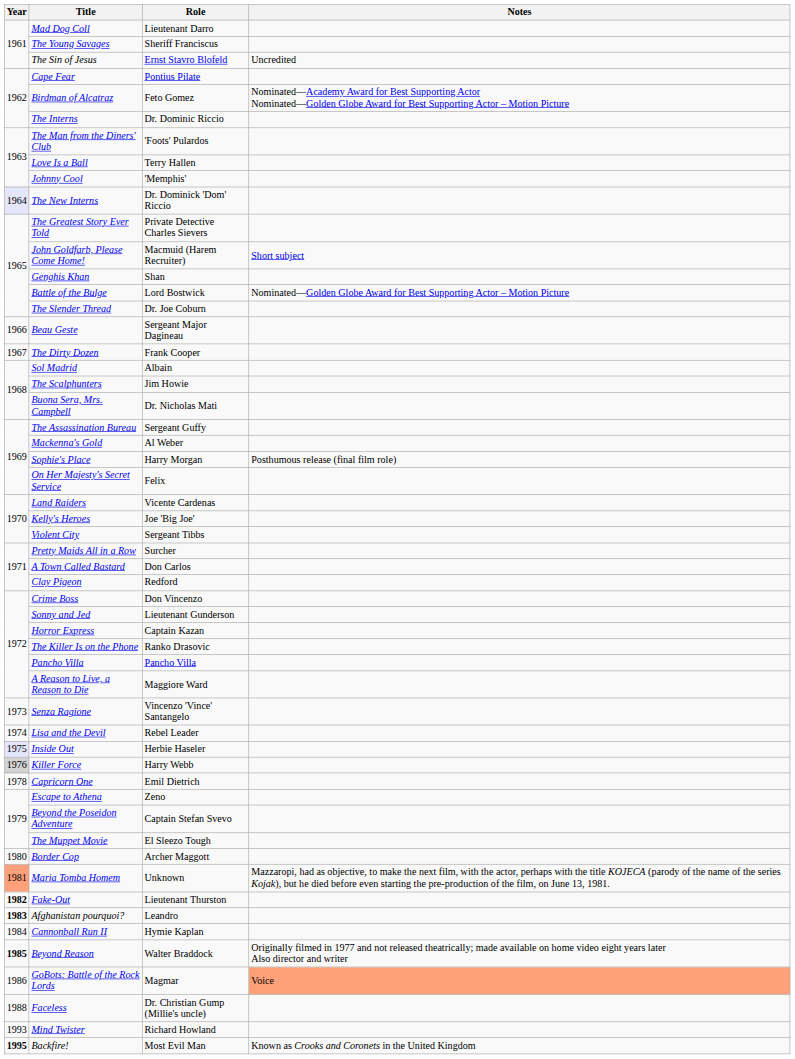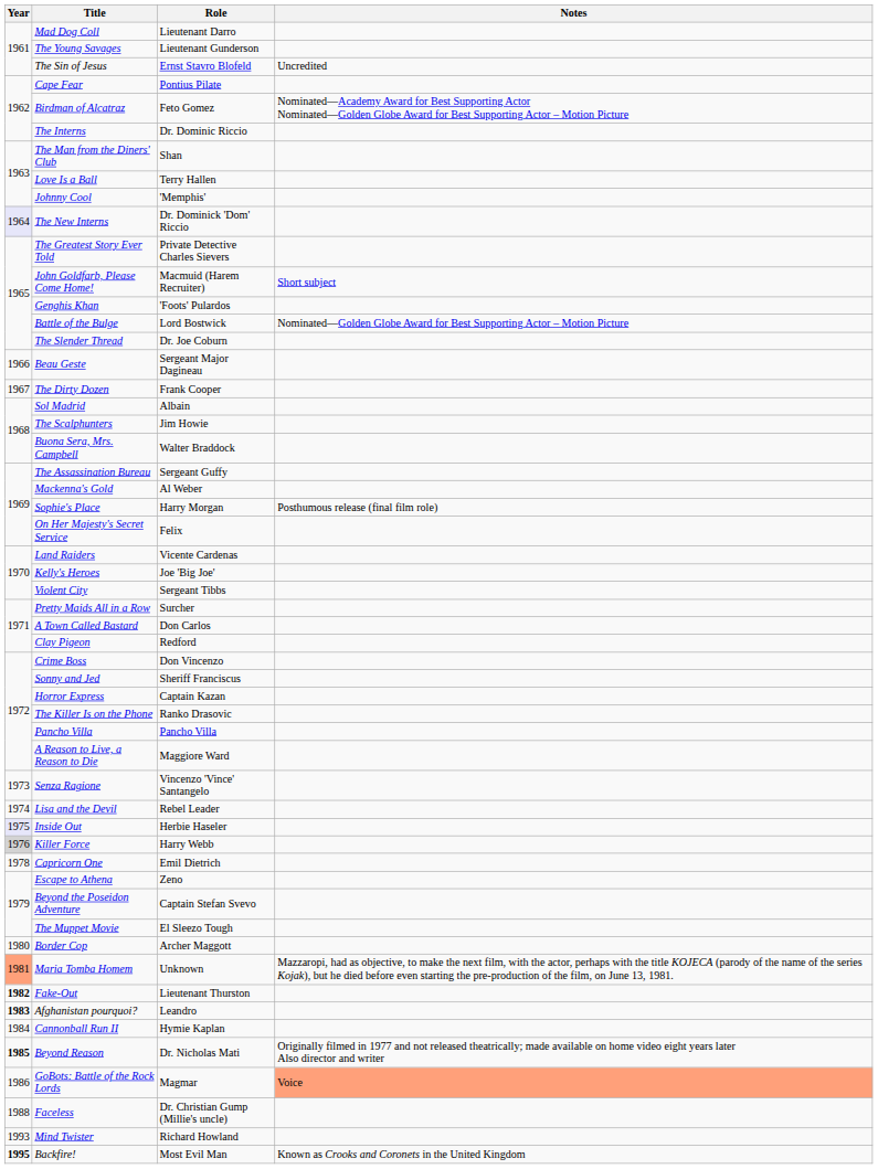 <table class="wikitable sortable">
 <tr>
 <th>Year</th>
 <th>Title</th>
 <th>Role</th>
 <th class="unsortable">Notes</th>
 </tr>
 <tr>
 <td rowspan="3">1961</td>
 <td><em><a href='#'>Mad Dog Coll</a></em></td>
 <td>Lieutenant Darro</td>
 <td></td>
 </tr>
 <tr>
 <td><em><a href='#'>The Young Savages</a></em></td>
-<td>Sheriff Franciscus</td>
+<td>Lieutenant Gunderson</td>
 <td></td>
 </tr>
 <tr>
 <td><em>The Sin of Jesus</em></td>
 <td><a href='#'>Ernst Stavro Blofeld</a></td>
 <td>Uncredited</td>
 </tr>
 <tr>
 <td rowspan="3">1962</td>
 <td><em><a href='#'>Cape Fear</a></em></td>
 <td><a href='#'>Pontius Pilate</a></td>
 <td></td>
 </tr>
 <tr>
 <td><em><a href='#'>Birdman of Alcatraz</a></em></td>
 <td>Feto Gomez</td>
 <td>Nominated—<a href='#'>Academy Award for Best Supporting Actor</a><br>Nominated—<a href='#'>Golden Globe Award for Best Supporting Actor – Motion Picture</a></td>
 </tr>
 <tr>
 <td><em><a href='#'>The Interns</a></em></td>
 <td>Dr. Dominic Riccio</td>
 <td></td>
 </tr>
 <tr>
 <td rowspan="3">1963</td>
 <td><em><a href='#'>The Man from the Diners' Club</a></em></td>
-<td>'Foots' Pulardos</td>
+<td>Shan</td>
 <td></td>
 </tr>
 <tr>
 <td><em><a href='#'>Love Is a Ball</a></em></td>
 <td>Terry Hallen</td>
 <td></td>
 </tr>
 <tr>
 <td><em><a href='#'>Johnny Cool</a></em></td>
 <td>'Memphis'</td>
 <td></td>
 </tr>
 <tr>
 <td style="background: lavender;">1964</td>
 <td><em><a href='#'>The New Interns</a></em></td>
 <td>Dr. Dominick 'Dom' Riccio</td>
 <td></td>
 </tr>
 <tr>
 <td rowspan="5">1965</td>
 <td><em><a href='#'>The Greatest Story Ever Told</a></em></td>
 <td>Private Detective Charles Sievers</td>
 <td></td>
 </tr>
 <tr>
 <td><em><a href='#'>John Goldfarb, Please Come Home!</a></em></td>
 <td>Macmuid (Harem Recruiter)</td>
 <td><a href='#'>Short subject</a></td>
 </tr>
 <tr>
 <td><em><a href='#'>Genghis Khan</a></em></td>
-<td>Shan</td>
+<td>'Foots' Pulardos</td>
 <td></td>
 </tr>
 <tr>
 <td><em><a href='#'>Battle of the Bulge</a></em></td>
 <td>Lord Bostwick</td>
 <td>Nominated—<a href='#'>Golden Globe Award for Best Supporting Actor – Motion Picture</a></td>
 </tr>
 <tr>
 <td><em><a href='#'>The Slender Thread</a></em></td>
 <td>Dr. Joe Coburn</td>
 <td></td>
 </tr>
 <tr>
 <td>1966</td>
 <td><em><a href='#'>Beau Geste</a></em></td>
 <td>Sergeant Major Dagineau</td>
 <td></td>
 </tr>
 <tr>
 <td>1967</td>
 <td><em><a href='#'>The Dirty Dozen</a></em></td>
 <td>Frank Cooper</td>
 <td></td>
 </tr>
 <tr>
 <td rowspan="3">1968</td>
 <td><em><a href='#'>Sol Madrid</a></em></td>
 <td>Albain</td>
 <td></td>
 </tr>
 <tr>
 <td><em><a href='#'>The Scalphunters</a></em></td>
 <td>Jim Howie</td>
 <td></td>
 </tr>
 <tr>
 <td><em><a href='#'>Buona Sera, Mrs. Campbell</a></em></td>
-<td>Dr. Nicholas Mati</td>
+<td>Walter Braddock</td>
 <td></td>
 </tr>
 <tr>
 <td rowspan="4">1969</td>
 <td><em><a href='#'>The Assassination Bureau</a></em></td>
 <td>Sergeant Guffy</td>
 <td></td>
 </tr>
 <tr>
 <td><em><a href='#'>Mackenna's Gold</a></em></td>
 <td>Al Weber</td>
 <td></td>
 </tr>
 <tr>
 <td><em><a href='#'>Sophie's Place</a></em></td>
 <td>Harry Morgan</td>
 <td>Posthumous release (final film role)</td>
 </tr>
 <tr>
 <td><em><a href='#'>On Her Majesty's Secret Service</a></em></td>
 <td>Felix</td>
 <td></td>
 </tr>
 <tr>
 <td rowspan="3">1970</td>
 <td><em><a href='#'>Land Raiders</a></em></td>
 <td>Vicente Cardenas</td>
 <td></td>
 </tr>
 <tr>
 <td><em><a href='#'>Kelly's Heroes</a></em></td>
 <td>Joe 'Big Joe'</td>
 <td></td>
 </tr>
 <tr>
 <td><em><a href='#'>Violent City</a></em></td>
 <td>Sergeant Tibbs</td>
 <td></td>
 </tr>
 <tr>
 <td rowspan="3">1971</td>
 <td><em><a href='#'>Pretty Maids All in a Row</a></em></td>
 <td>Surcher</td>
 <td></td>
 </tr>
 <tr>
 <td><em><a href='#'>A Town Called Bastard</a></em></td>
 <td>Don Carlos</td>
 <td></td>
 </tr>
 <tr>
 <td><em><a href='#'>Clay Pigeon</a></em></td>
 <td>Redford</td>
 <td></td>
 </tr>
 <tr>
 <td rowspan="6">1972</td>
 <td><em><a href='#'>Crime Boss</a></em></td>
 <td>Don Vincenzo</td>
 <td></td>
 </tr>
 <tr>
 <td><em><a href='#'>Sonny and Jed</a></em></td>
-<td>Lieutenant Gunderson</td>
+<td>Sheriff Franciscus</td>
 <td></td>
 </tr>
 <tr>
 <td><em><a href='#'>Horror Express</a></em></td>
 <td>Captain Kazan</td>
 <td></td>
 </tr>
 <tr>
 <td><em><a href='#'>The Killer Is on the Phone</a></em></td>
 <td>Ranko Drasovic</td>
 <td></td>
 </tr>
 <tr>
 <td><em><a href='#'>Pancho Villa</a></em></td>
 <td><a href='#'>Pancho Villa</a></td>
 <td></td>
 </tr>
 <tr>
 <td><em><a href='#'>A Reason to Live, a Reason to Die</a></em></td>
 <td>Maggiore Ward</td>
 <td></td>
 </tr>
 <tr>
 <td>1973</td>
 <td><em><a href='#'>Senza Ragione</a></em></td>
 <td>Vincenzo 'Vince' Santangelo</td>
 <td></td>
 </tr>
 <tr>
 <td>1974</td>
 <td><em><a href='#'>Lisa and the Devil</a></em></td>
 <td>Rebel Leader</td>
 <td></td>
 </tr>
 <tr>
 <td style="background: lavender;">1975</td>
 <td><em><a href='#'>Inside Out</a></em></td>
 <td>Herbie Haseler</td>
 <td></td>
 </tr>
 <tr>
 <td style="background: lightgrey;">1976</td>
 <td><em><a href='#'>Killer Force</a></em></td>
 <td>Harry Webb</td>
 <td></td>
 </tr>
 <tr>
 <td>1978</td>
 <td><em><a href='#'>Capricorn One</a></em></td>
 <td>Emil Dietrich</td>
 <td></td>
 </tr>
 <tr>
 <td rowspan="3">1979</td>
 <td><em><a href='#'>Escape to Athena</a></em></td>
 <td>Zeno</td>
 <td></td>
 </tr>
 <tr>
 <td><em><a href='#'>Beyond the Poseidon Adventure</a></em></td>
 <td>Captain Stefan Svevo</td>
 <td></td>
 </tr>
 <tr>
 <td><em><a href='#'>The Muppet Movie</a></em></td>
 <td>El Sleezo Tough</td>
 <td></td>
 </tr>
 <tr>
 <td>1980</td>
 <td><em><a href='#'>Border Cop</a></em></td>
 <td>Archer Maggott</td>
 <td></td>
 </tr>
 <tr>
 <td style="background: lightsalmon;">1981</td>
 <td><em><a href='#'>Maria Tomba Homem</a></em></td>
 <td>Unknown</td>
 <td>Mazzaropi, had as objective, to make the next film, with the actor, perhaps with the title <em>KOJECA</em> (parody of the name of the series <em>Kojak</em>), but he died before even starting the pre-production of the film, on June 13, 1981.</td>
 </tr>
 <tr>
 <td><strong>1982</strong></td>
 <td><em><a href='#'>Fake-Out</a></em></td>
 <td>Lieutenant Thurston</td>
 <td></td>
 </tr>
 <tr>
 <td><strong>1983</strong></td>
 <td><em>Afghanistan pourquoi?</em></td>
 <td>Leandro</td>
 <td></td>
 </tr>
 <tr>
 <td>1984</td>
 <td><em><a href='#'>Cannonball Run II</a></em></td>
 <td>Hymie Kaplan</td>
 <td></td>
 </tr>
 <tr>
 <td><strong>1985</strong></td>
 <td><em><a href='#'>Beyond Reason</a></em></td>
-<td>Walter Braddock</td>
+<td>Dr. Nicholas Mati</td>
 <td>Originally filmed in 1977 and not released theatrically; made available on home video eight years later<br>Also director and writer</td>
 </tr>
 <tr>
 <td>1986</td>
 <td><em><a href='#'>GoBots: Battle of the Rock Lords</a></em></td>
 <td>Magmar</td>
 <td style="background: lightsalmon;">Voice</td>
 </tr>
 <tr>
 <td>1988</td>
 <td><em><a href='#'>Faceless</a></em></td>
 <td>Dr. Christian Gump (Millie's uncle)</td>
 <td></td>
 </tr>
 <tr>
 <td>1993</td>
 <td><em><a href='#'>Mind Twister</a></em></td>
 <td>Richard Howland</td>
 <td></td>
 </tr>
 <tr>
 <td><strong>1995</strong></td>
 <td><em>Backfire!</em></td>
 <td>Most Evil Man</td>
 <td>Known as <em>Crooks and Coronets</em> in the United Kingdom</td>
 </tr>
 </table>
